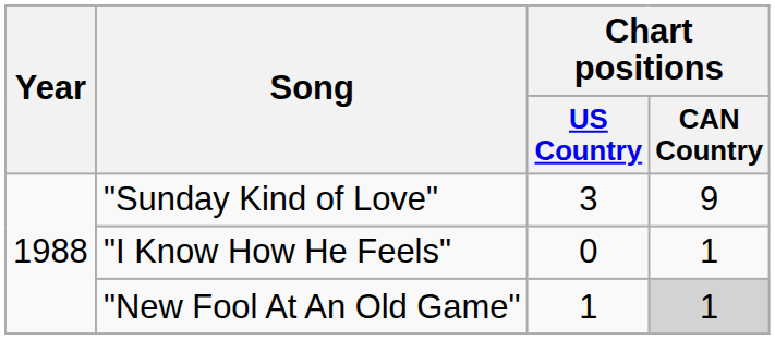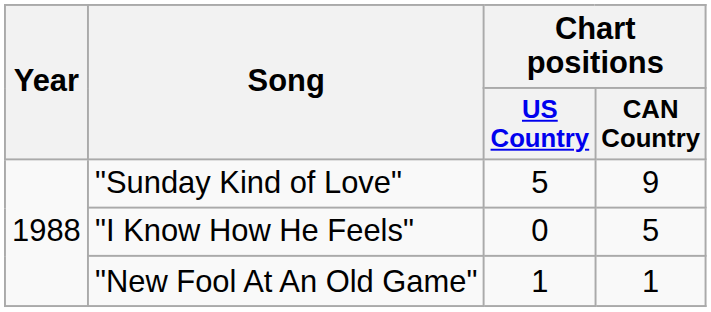 <table class="wikitable">
 <tr>
 <th rowspan="2">Year</th>
 <th rowspan="2">Song</th>
 <th colspan="2">Chart positions</th>
 </tr>
 <tr style="font-size:smaller;">
 <th width="45"><a href='#'>US Country</a></th>
 <th width="45">CAN Country</th>
 </tr>
 <tr>
 <td rowspan="3">1988</td>
 <td>"Sunday Kind of Love"</td>
-<td align="center">3</td>
+<td align="center">5</td>
 <td align="center">9</td>
 </tr>
 <tr>
 <td>"I Know How He Feels"</td>
 <td align="center">0</td>
-<td align="center">1</td>
+<td align="center">5</td>
 </tr>
 <tr>
 <td>"New Fool At An Old Game"</td>
 <td align="center">1</td>
-<td align="center" style="background: lightgrey;">1</td>
+<td align="center">1</td>
 </tr>
 </table>
